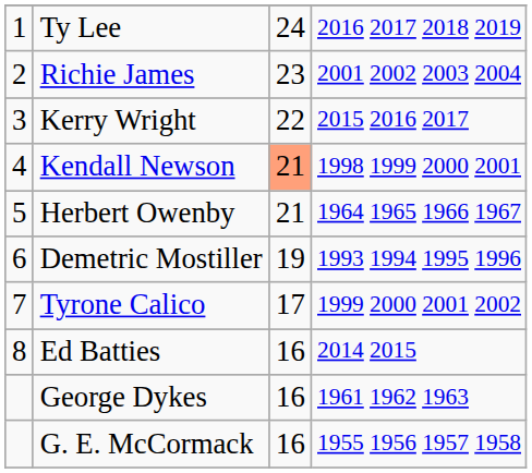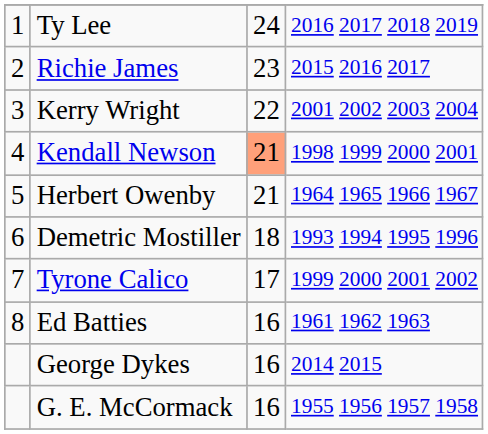 <table class="wikitable">
 <tr>
 </tr>
 <tr>
 <td>1</td>
 <td>Ty Lee</td>
 <td>24</td>
 <td style="font-size:80%;"><a href='#'>2016</a> <a href='#'>2017</a> <a href='#'>2018</a> <a href='#'>2019</a></td>
 </tr>
 <tr>
 <td>2</td>
 <td><a href='#'>Richie James</a></td>
 <td>23</td>
-<td style="font-size:80%;"><a href='#'>2001</a> <a href='#'>2002</a> <a href='#'>2003</a> <a href='#'>2004</a></td>
+<td style="font-size:80%;"><a href='#'>2015</a> <a href='#'>2016</a> <a href='#'>2017</a></td>
 </tr>
 <tr>
 <td>3</td>
 <td>Kerry Wright</td>
 <td>22</td>
-<td style="font-size:80%;"><a href='#'>2015</a> <a href='#'>2016</a> <a href='#'>2017</a></td>
+<td style="font-size:80%;"><a href='#'>2001</a> <a href='#'>2002</a> <a href='#'>2003</a> <a href='#'>2004</a></td>
 </tr>
 <tr>
 <td>4</td>
 <td><a href='#'>Kendall Newson</a></td>
 <td style="background: lightsalmon;">21</td>
 <td style="font-size:80%;"><a href='#'>1998</a> <a href='#'>1999</a> <a href='#'>2000</a> <a href='#'>2001</a></td>
 </tr>
 <tr>
 <td>5</td>
 <td>Herbert Owenby</td>
 <td>21</td>
 <td style="font-size:80%;"><a href='#'>1964</a> <a href='#'>1965</a> <a href='#'>1966</a> <a href='#'>1967</a></td>
 </tr>
 <tr>
 <td>6</td>
 <td>Demetric Mostiller</td>
-<td>19</td>
+<td>18</td>
 <td style="font-size:80%;"><a href='#'>1993</a> <a href='#'>1994</a> <a href='#'>1995</a> <a href='#'>1996</a></td>
 </tr>
 <tr>
 <td>7</td>
 <td><a href='#'>Tyrone Calico</a></td>
 <td>17</td>
 <td style="font-size:80%;"><a href='#'>1999</a> <a href='#'>2000</a> <a href='#'>2001</a> <a href='#'>2002</a></td>
 </tr>
 <tr>
 <td>8</td>
 <td>Ed Batties</td>
 <td>16</td>
-<td style="font-size:80%;"><a href='#'>2014</a> <a href='#'>2015</a></td>
+<td style="font-size:80%;"><a href='#'>1961</a> <a href='#'>1962</a> <a href='#'>1963</a></td>
 </tr>
 <tr>
 <td></td>
 <td>George Dykes</td>
 <td>16</td>
-<td style="font-size:80%;"><a href='#'>1961</a> <a href='#'>1962</a> <a href='#'>1963</a></td>
+<td style="font-size:80%;"><a href='#'>2014</a> <a href='#'>2015</a></td>
 </tr>
 <tr>
 <td></td>
 <td>G. E. McCormack</td>
 <td>16</td>
 <td style="font-size:80%;"><a href='#'>1955</a> <a href='#'>1956</a> <a href='#'>1957</a> <a href='#'>1958</a></td>
 </tr>
 </table>
